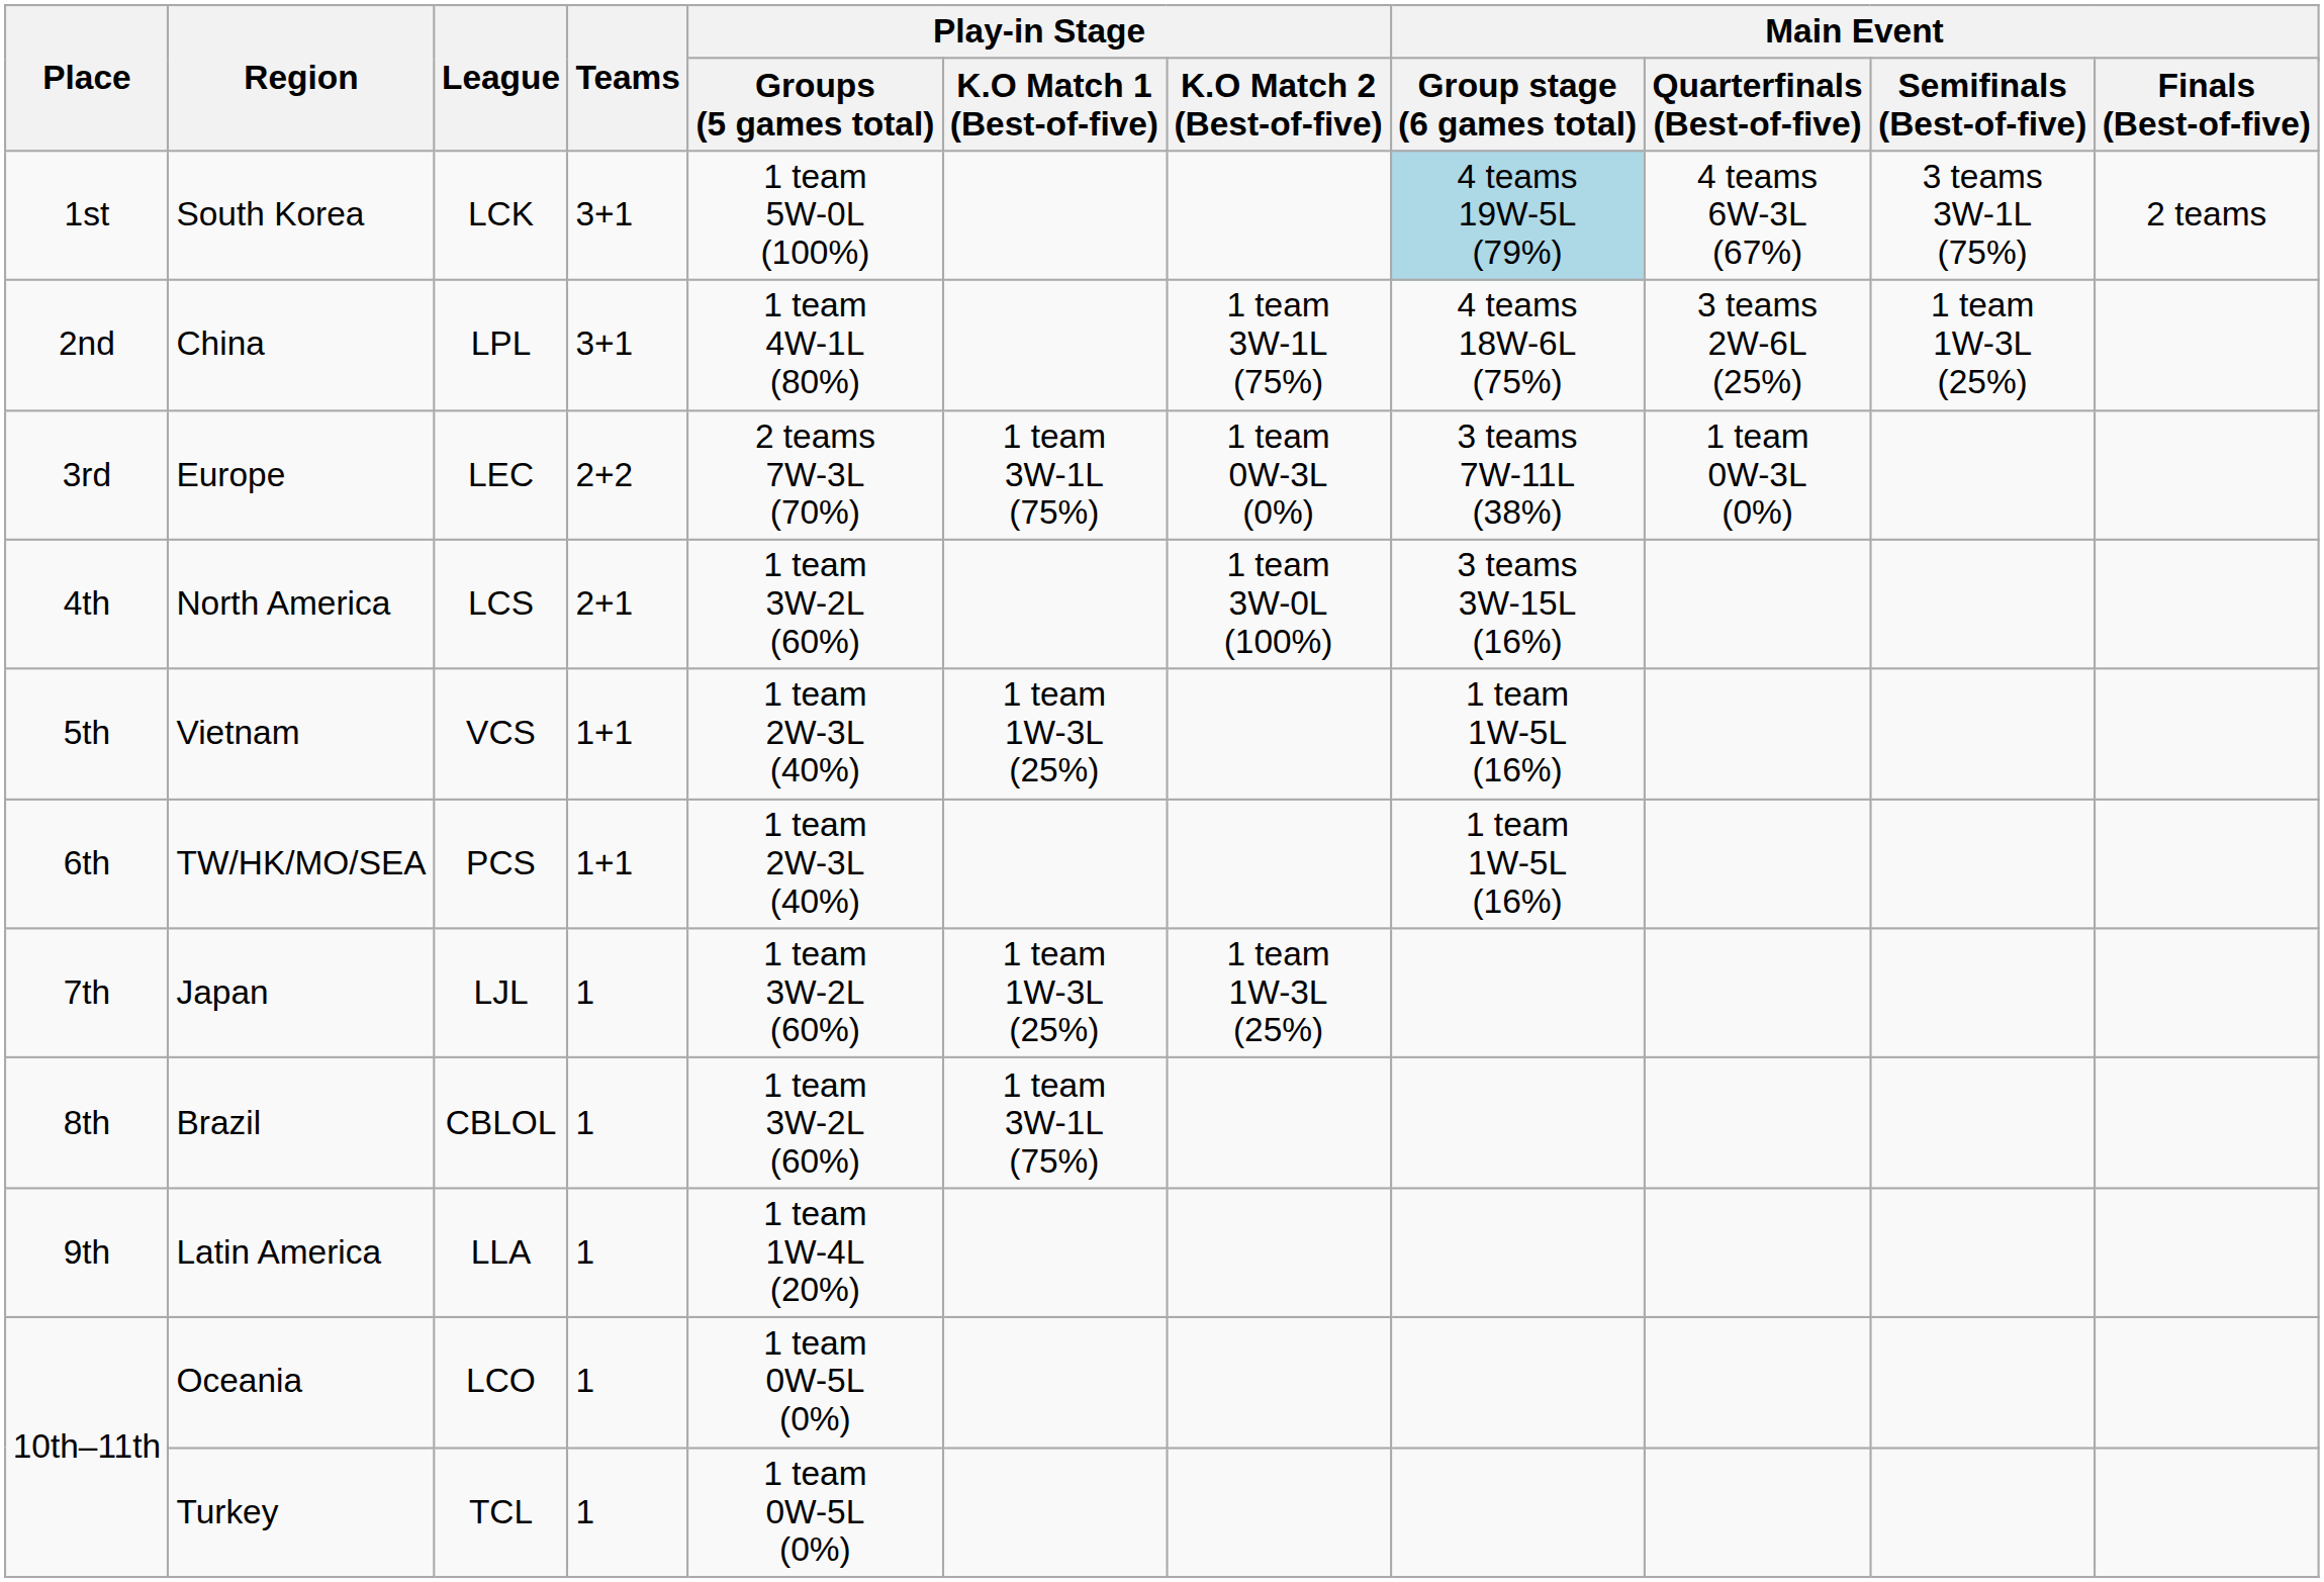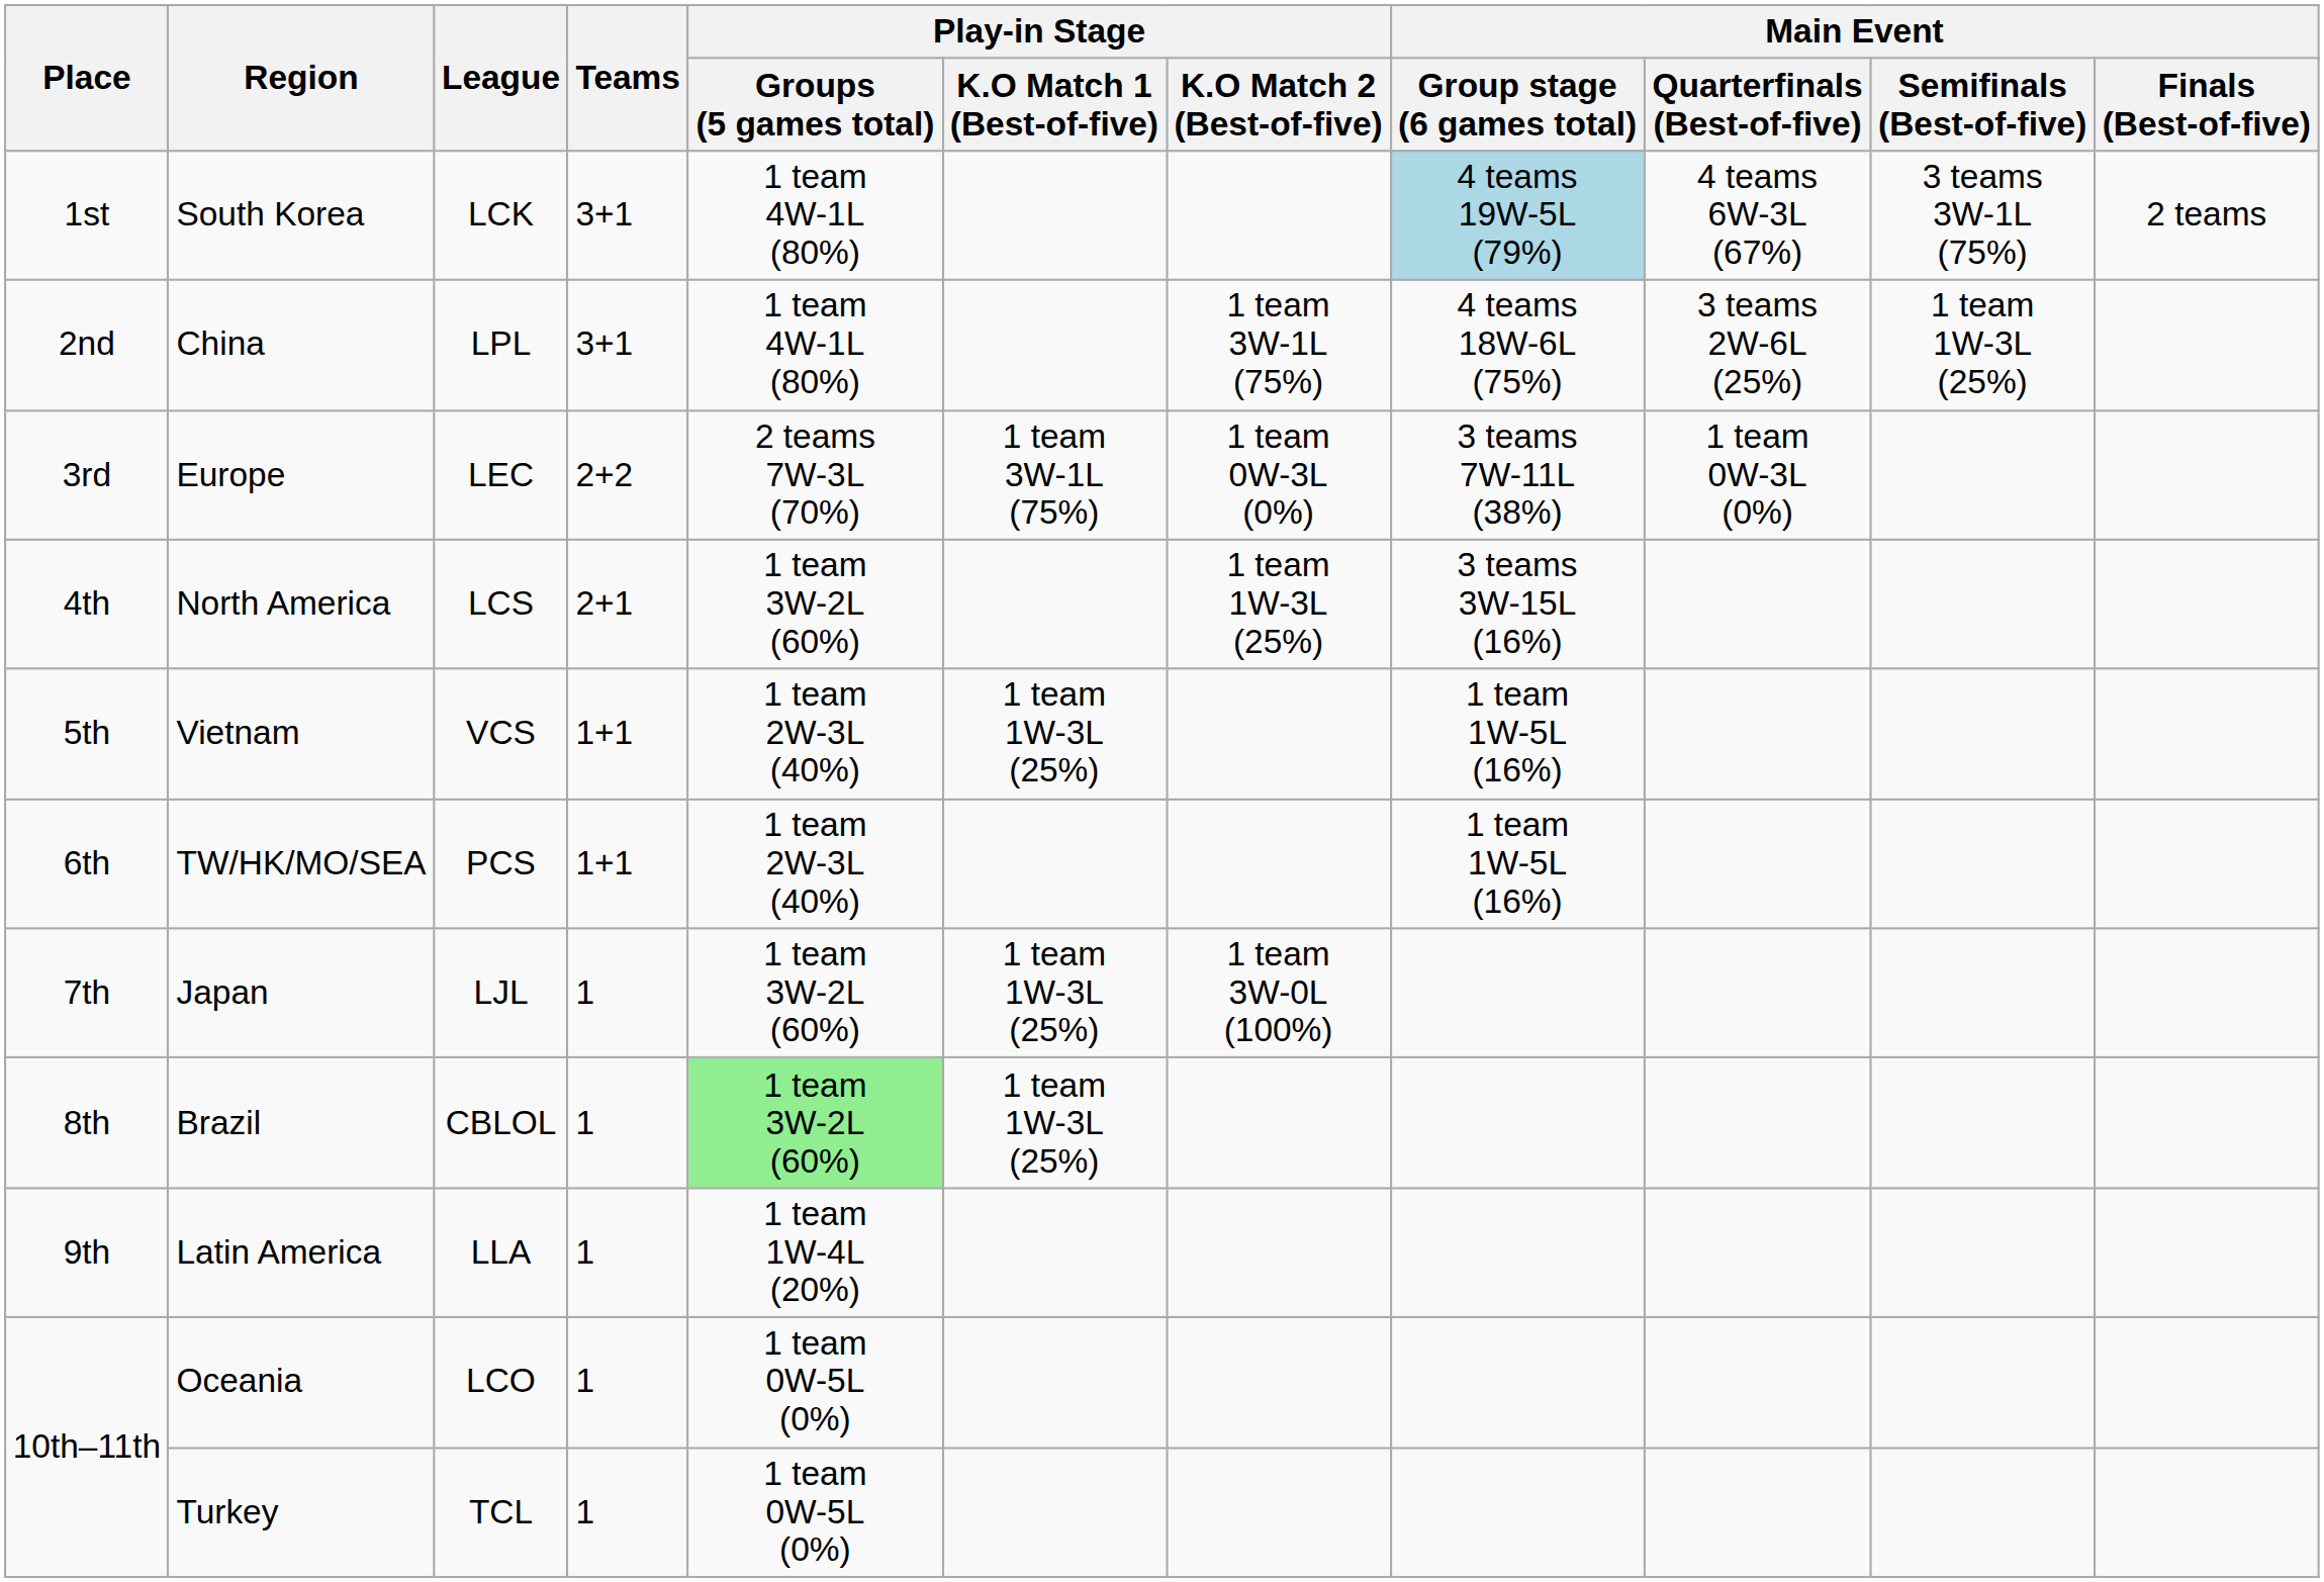 <table class="wikitable" style="text-align: center; white-space:nowrap">
 <tr>
 <th rowspan="3">Place</th>
 <th rowspan="3">Region</th>
 <th rowspan="3">League</th>
 <th rowspan="3">Teams</th>
 <th colspan="3">Play-in Stage</th>
 <th colspan="4" rowspan="2">Main Event</th>
 </tr>
 <tr>
 <th rowspan="2">Groups<br>(5 games total)</th>
 <th rowspan="2">K.O Match 1<br>(Best-of-five)</th>
 <th rowspan="2">K.O Match 2<br>(Best-of-five)</th>
 </tr>
 <tr>
 <th>Group stage<br>(6 games total)</th>
 <th>Quarterfinals<br>(Best-of-five)</th>
 <th>Semifinals<br>(Best-of-five)</th>
 <th>Finals<br>(Best-of-five)</th>
 </tr>
 <tr>
 <td>1st</td>
 <td style="text-align: left;">South Korea</td>
 <td title="">LCK</td>
 <td style="text-align: left;">3+1</td>
-<td>1 team<br>5W-0L<br>(100%)</td>
+<td>1 team<br>4W-1L<br>(80%)</td>
 <td></td>
 <td></td>
 <td style="background: lightblue;">4 teams<br>19W-5L<br>(79%)</td>
 <td>4 teams<br>6W-3L<br>(67%)</td>
 <td>3 teams<br>3W-1L<br>(75%)</td>
 <td>2 teams</td>
 </tr>
 <tr>
 <td>2nd</td>
 <td style="text-align: left;">China</td>
 <td title="">LPL</td>
 <td style="text-align: left;">3+1</td>
 <td>1 team<br>4W-1L<br>(80%)</td>
 <td></td>
 <td>1 team<br>3W-1L<br>(75%)</td>
 <td>4 teams<br>18W-6L<br>(75%)</td>
 <td>3 teams<br>2W-6L<br>(25%)</td>
 <td>1 team<br>1W-3L<br>(25%)</td>
 <td></td>
 </tr>
 <tr>
 <td>3rd</td>
 <td style="text-align: left;">Europe</td>
 <td title="">LEC</td>
 <td style="text-align: left;">2+2</td>
 <td>2 teams<br>7W-3L<br>(70%)</td>
 <td>1 team<br>3W-1L<br>(75%)</td>
 <td>1 team<br>0W-3L<br>(0%)</td>
 <td>3 teams<br>7W-11L<br>(38%)</td>
 <td>1 team<br>0W-3L<br>(0%)</td>
 <td></td>
 <td></td>
 </tr>
 <tr>
 <td>4th</td>
 <td style="text-align: left;">North America</td>
 <td title="">LCS</td>
 <td style="text-align: left;">2+1</td>
 <td>1 team<br>3W-2L<br>(60%)</td>
 <td></td>
-<td>1 team<br>3W-0L<br>(100%)</td>
+<td>1 team<br>1W-3L<br>(25%)</td>
 <td>3 teams<br>3W-15L<br>(16%)</td>
 <td></td>
 <td></td>
 <td></td>
 </tr>
 <tr>
 <td>5th</td>
 <td style="text-align: left;">Vietnam</td>
 <td title="">VCS</td>
 <td style="text-align: left;">1+1</td>
 <td>1 team<br>2W-3L<br>(40%)</td>
 <td>1 team<br>1W-3L<br>(25%)</td>
 <td></td>
 <td>1 team<br>1W-5L<br>(16%)</td>
 <td></td>
 <td></td>
 <td></td>
 </tr>
 <tr>
 <td>6th</td>
 <td style="text-align: left;">TW/HK/MO/SEA</td>
 <td title="">PCS</td>
 <td style="text-align: left;">1+1</td>
 <td>1 team<br>2W-3L<br>(40%)</td>
 <td></td>
 <td></td>
 <td>1 team<br>1W-5L<br>(16%)</td>
 <td></td>
 <td></td>
 <td></td>
 </tr>
 <tr>
 <td>7th</td>
 <td style="text-align: left;">Japan</td>
 <td title="">LJL</td>
 <td style="text-align: left;">1</td>
 <td>1 team<br>3W-2L<br>(60%)</td>
 <td>1 team<br>1W-3L<br>(25%)</td>
-<td>1 team<br>1W-3L<br>(25%)</td>
+<td>1 team<br>3W-0L<br>(100%)</td>
 <td></td>
 <td></td>
 <td></td>
 <td></td>
 </tr>
 <tr>
 <td>8th</td>
 <td style="text-align: left;">Brazil</td>
 <td title="">CBLOL</td>
 <td style="text-align: left;">1</td>
-<td>1 team<br>3W-2L<br>(60%)</td>
-<td>1 team<br>3W-1L<br>(75%)</td>
+<td style="background: lightgreen;">1 team<br>3W-2L<br>(60%)</td>
+<td>1 team<br>1W-3L<br>(25%)</td>
 <td></td>
 <td></td>
 <td></td>
 <td></td>
 <td></td>
 </tr>
 <tr>
 <td>9th</td>
 <td style="text-align: left;">Latin America</td>
 <td title="Liga Latinoamérica">LLA</td>
 <td style="text-align: left;">1</td>
 <td>1 team<br>1W-4L<br>(20%)</td>
 <td></td>
 <td></td>
 <td></td>
 <td></td>
 <td></td>
 <td></td>
 </tr>
 <tr>
 <td rowspan="2">10th–11th</td>
 <td style="text-align: left;">Oceania</td>
 <td title="League of Legends Circuit Oceania">LCO</td>
 <td style="text-align: left;">1</td>
 <td>1 team<br>0W-5L<br>(0%)</td>
 <td></td>
 <td></td>
 <td></td>
 <td></td>
 <td></td>
 <td></td>
 </tr>
 <tr>
 <td style="text-align: left;">Turkey</td>
 <td title="Turkish Championship League">TCL</td>
 <td style="text-align: left;">1</td>
 <td>1 team<br>0W-5L<br>(0%)</td>
 <td></td>
 <td></td>
 <td></td>
 <td></td>
 <td></td>
 <td></td>
 </tr>
 </table>
